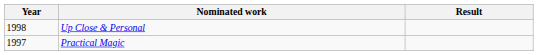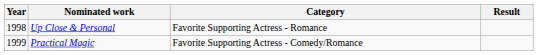 <table class=wikitable>
 <tr>
 <th width=4%>Year</th>
 <th width=27%>Nominated work</th>
+<th width=59%>Category</th>
 <th width=10%>Result</th>
 </tr>
 <tr>
 <td>1998</td>
 <td><em><a href='#'>Up Close & Personal</a></em></td>
+<td>Favorite Supporting Actress - Romance</td>
 <td></td>
 </tr>
 <tr>
-<td>1997</td>
+<td>1999</td>
 <td><em><a href='#'>Practical Magic</a></em></td>
+<td>Favorite Supporting Actress - Comedy/Romance</td>
 <td></td>
 </tr>
 </table>
